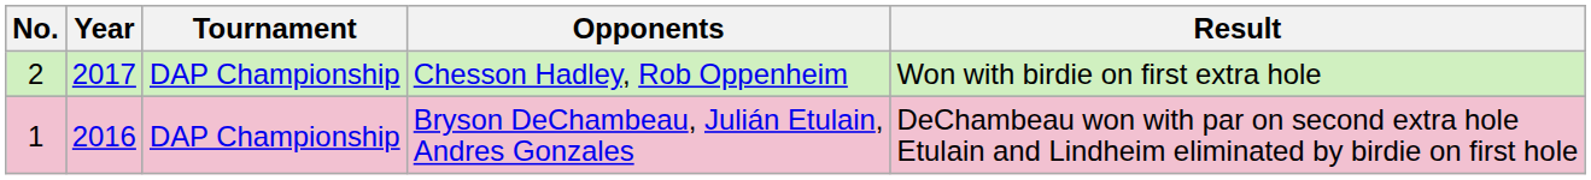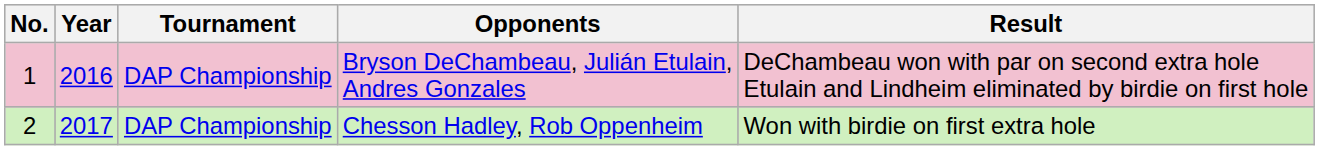 <table class="wikitable" style="font-size:95%;">
 <tr>
 <th>No.</th>
 <th>Year</th>
 <th>Tournament</th>
 <th>Opponents</th>
 <th>Result</th>
 </tr>
+<tr style="background:#F2C1D1;">
+<td align=center>1</td>
+<td><a href='#'>2016</a></td>
+<td><a href='#'>DAP Championship</a></td>
+<td> <a href='#'>Bryson DeChambeau</a>,  <a href='#'>Julián Etulain</a>,<br> <a href='#'>Andres Gonzales</a></td>
+<td>DeChambeau won with par on second extra hole<br>Etulain and Lindheim eliminated by birdie on first hole</td>
+</tr>
 <tr style="background:#D0F0C0;">
 <td align=center>2</td>
 <td><a href='#'>2017</a></td>
 <td><a href='#'>DAP Championship</a></td>
 <td> <a href='#'>Chesson Hadley</a>,  <a href='#'>Rob Oppenheim</a></td>
 <td>Won with birdie on first extra hole</td>
 </tr>
-<tr style="background:#F2C1D1;">
-<td align=center>1</td>
-<td><a href='#'>2016</a></td>
-<td><a href='#'>DAP Championship</a></td>
-<td> <a href='#'>Bryson DeChambeau</a>,  <a href='#'>Julián Etulain</a>,<br> <a href='#'>Andres Gonzales</a></td>
-<td>DeChambeau won with par on second extra hole<br>Etulain and Lindheim eliminated by birdie on first hole</td>
-</tr>
 </table>
